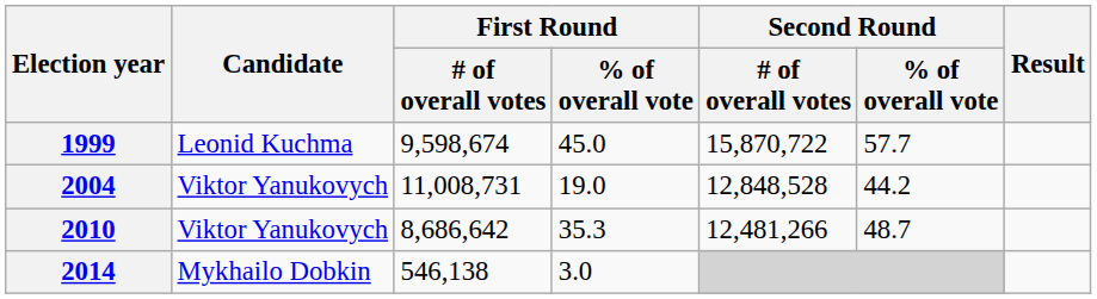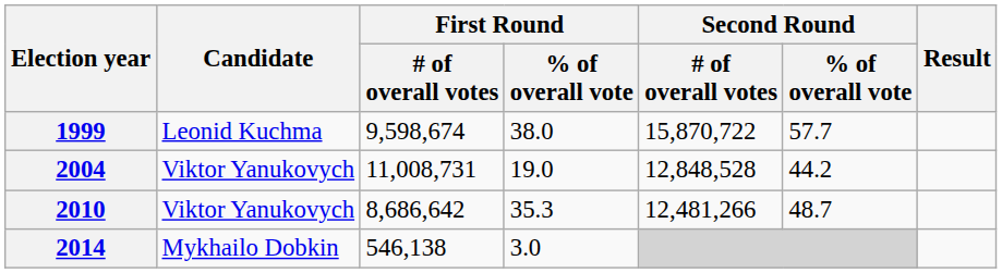 <table class=wikitable>
 <tr>
 <th rowspan=2>Election year</th>
 <th rowspan=2>Candidate</th>
 <th colspan=2>First Round</th>
 <th colspan=2>Second Round</th>
 <th rowspan="2">Result</th>
 </tr>
 <tr>
 <th># of<br>overall votes</th>
 <th>% of<br>overall vote</th>
 <th># of<br>overall votes</th>
 <th>% of<br>overall vote</th>
 </tr>
 <tr>
 <th><a href='#'>1999</a></th>
 <td><a href='#'>Leonid Kuchma</a></td>
 <td>9,598,674</td>
-<td>45.0</td>
+<td>38.0</td>
 <td>15,870,722</td>
 <td>57.7</td>
 <td></td>
 </tr>
 <tr>
 <th><a href='#'>2004</a></th>
 <td><a href='#'>Viktor Yanukovych</a></td>
 <td>11,008,731</td>
 <td>19.0</td>
 <td>12,848,528</td>
 <td>44.2</td>
 <td></td>
 </tr>
 <tr>
 <th><a href='#'>2010</a></th>
 <td><a href='#'>Viktor Yanukovych</a></td>
 <td>8,686,642</td>
 <td>35.3</td>
 <td>12,481,266</td>
 <td>48.7</td>
 <td></td>
 </tr>
 <tr>
 <th><a href='#'>2014</a></th>
 <td><a href='#'>Mykhailo Dobkin</a></td>
 <td>546,138</td>
 <td>3.0</td>
 <td colspan="2" style="background:lightgrey;"></td>
 <td></td>
 </tr>
 </table>
